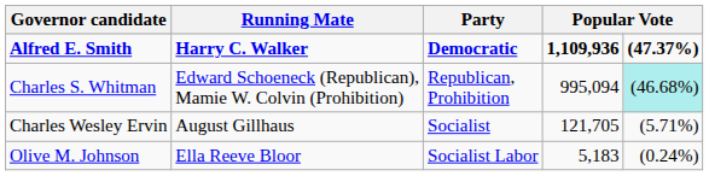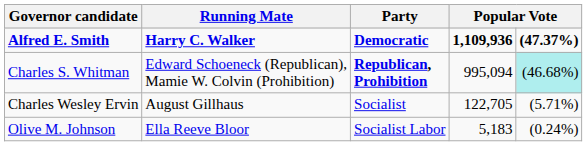 <table class=wikitable>
 <tr style="background:lightgrey">
 <th>Governor candidate</th>
 <th><a href='#'>Running Mate</a></th>
 <th>Party</th>
 <th colspan="2">Popular Vote</th>
 </tr>
 <tr>
 <td><strong><a href='#'>Alfred E. Smith</a></strong></td>
 <td><strong><a href='#'>Harry C. Walker</a></strong></td>
 <td><strong><a href='#'>Democratic</a></strong></td>
 <td style="text-align:right"><strong>1,109,936</strong></td>
 <td style="text-align:right"><strong>(47.37%)</strong></td>
 </tr>
 <tr>
 <td><a href='#'>Charles S. Whitman</a></td>
 <td><a href='#'>Edward Schoeneck</a> (Republican),<br>Mamie W. Colvin (Prohibition)</td>
-<td><a href='#'>Republican</a>,<br><a href='#'>Prohibition</a></td>
+<td><strong><a href='#'>Republican</a>,<br><a href='#'>Prohibition</a></strong></td>
 <td style="text-align:right">995,094</td>
 <td style="background: paleturquoise; text-align:right">(46.68%)</td>
 </tr>
 <tr>
 <td>Charles Wesley Ervin</td>
 <td>August Gillhaus</td>
 <td><a href='#'>Socialist</a></td>
-<td style="text-align:right">121,705</td>
+<td style="text-align:right">122,705</td>
 <td style="text-align:right">(5.71%)</td>
 </tr>
 <tr>
 <td><a href='#'>Olive M. Johnson</a></td>
 <td><a href='#'>Ella Reeve Bloor</a></td>
 <td><a href='#'>Socialist Labor</a></td>
 <td style="text-align:right">5,183</td>
 <td style="text-align:right">(0.24%)</td>
 </tr>
 </table>
